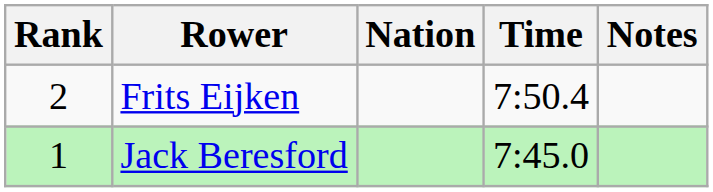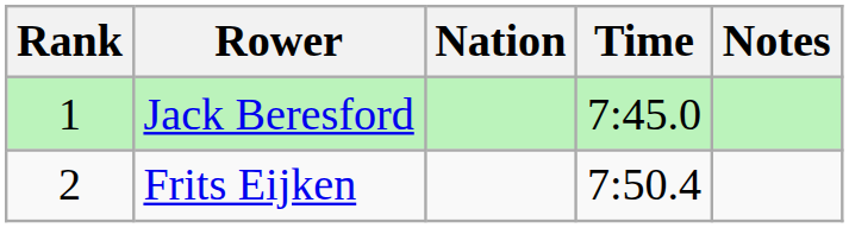 <table class="wikitable sortable" style="text-align:center">
 <tr>
 <th>Rank</th>
 <th>Rower</th>
 <th>Nation</th>
 <th>Time</th>
 <th>Notes</th>
 </tr>
+<tr bgcolor=bbf3bb>
+<td>1</td>
+<td align=left><a href='#'>Jack Beresford</a></td>
+<td align=left></td>
+<td>7:45.0</td>
+<td></td>
+</tr>
 <tr>
 <td>2</td>
 <td align=left><a href='#'>Frits Eijken</a></td>
 <td align=left></td>
 <td>7:50.4</td>
 <td></td>
 </tr>
-<tr bgcolor=bbf3bb>
-<td>1</td>
-<td align=left><a href='#'>Jack Beresford</a></td>
-<td align=left></td>
-<td>7:45.0</td>
-<td></td>
-</tr>
 </table>
